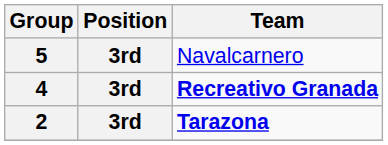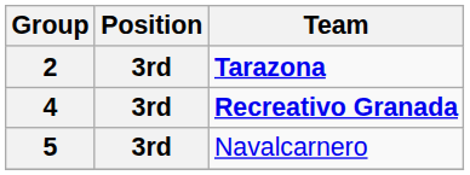 <table class="wikitable">
 <tr>
 <th>Group</th>
 <th>Position</th>
 <th>Team</th>
 </tr>
 <tr>
-<th>5</th>
+<th>2</th>
 <th>3rd</th>
-<td><a href='#'>Navalcarnero</a></td>
+<td><strong><a href='#'>Tarazona</a></strong></td>
 </tr>
 <tr>
 <th>4</th>
 <th>3rd</th>
 <td><strong><a href='#'>Recreativo Granada</a></strong></td>
 </tr>
 <tr>
-<th>2</th>
+<th>5</th>
 <th>3rd</th>
-<td><strong><a href='#'>Tarazona</a></strong></td>
+<td><a href='#'>Navalcarnero</a></td>
 </tr>
 <tr>
 </tr>
 </table>
